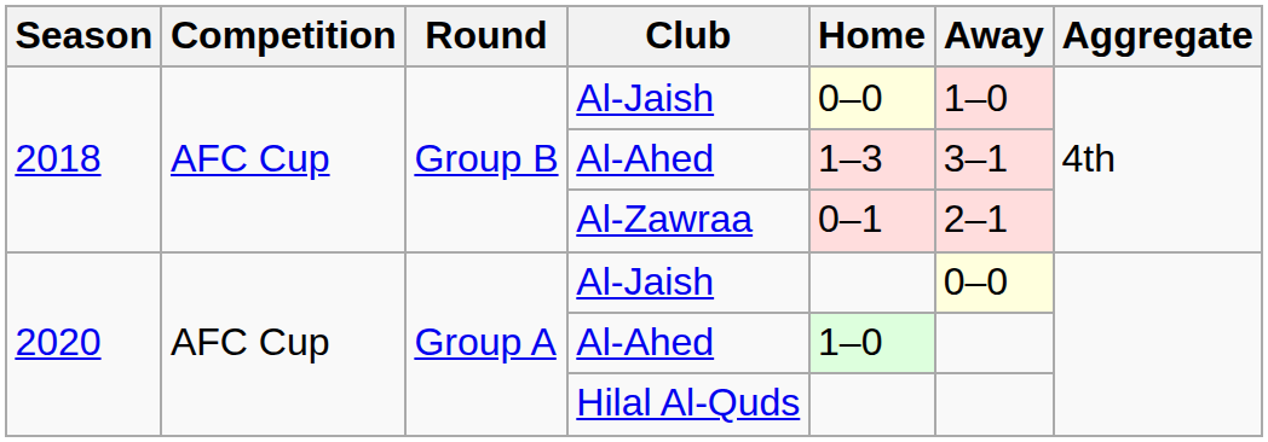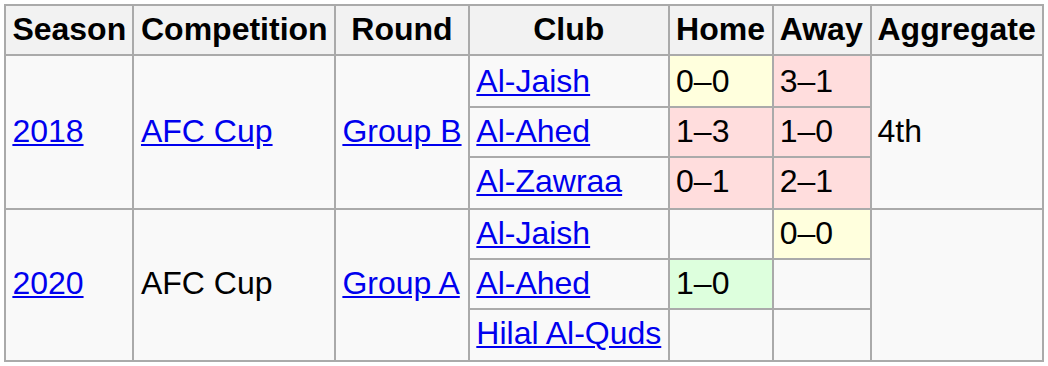 <table class="wikitable">
 <tr>
 <th>Season</th>
 <th>Competition</th>
 <th>Round</th>
 <th>Club</th>
 <th>Home</th>
 <th>Away</th>
 <th>Aggregate</th>
 </tr>
 <tr>
 <td rowspan="3"><a href='#'>2018</a></td>
 <td rowspan="3"><a href='#'>AFC Cup</a></td>
 <td rowspan="3"><a href='#'>Group B</a></td>
 <td> <a href='#'>Al-Jaish</a></td>
 <td style="background:#ffd;">0–0</td>
-<td style="background:#fdd;">1–0</td>
+<td style="background:#fdd;">3–1</td>
 <td rowspan="3">4th</td>
 </tr>
 <tr>
 <td> <a href='#'>Al-Ahed</a></td>
 <td style="background:#fdd;">1–3</td>
-<td style="background:#fdd;">3–1</td>
+<td style="background:#fdd;">1–0</td>
 </tr>
 <tr>
 <td> <a href='#'>Al-Zawraa</a></td>
 <td style="background:#fdd;">0–1</td>
 <td style="background:#fdd;">2–1</td>
 </tr>
 <tr>
 <td rowspan="3"><a href='#'>2020</a></td>
 <td rowspan="3">AFC Cup</td>
 <td rowspan="3"><a href='#'>Group A</a></td>
 <td> <a href='#'>Al-Jaish</a></td>
 <td></td>
 <td style="background:#ffd;">0–0</td>
 <td rowspan="3"></td>
 </tr>
 <tr>
 <td> <a href='#'>Al-Ahed</a></td>
 <td style="background:#dfd">1–0</td>
 <td></td>
 </tr>
 <tr>
 <td> <a href='#'>Hilal Al-Quds</a></td>
 <td></td>
 <td></td>
 </tr>
 </table>
